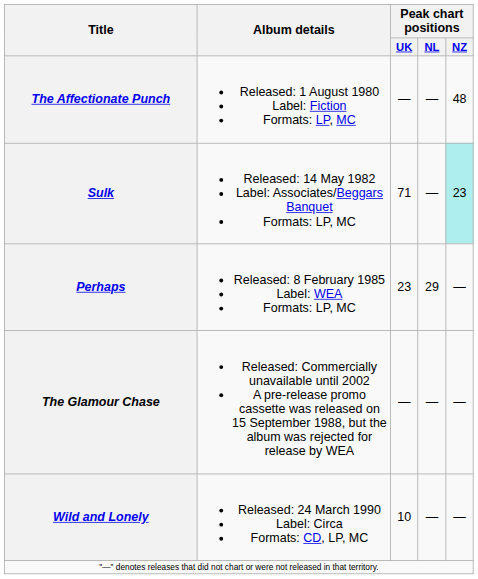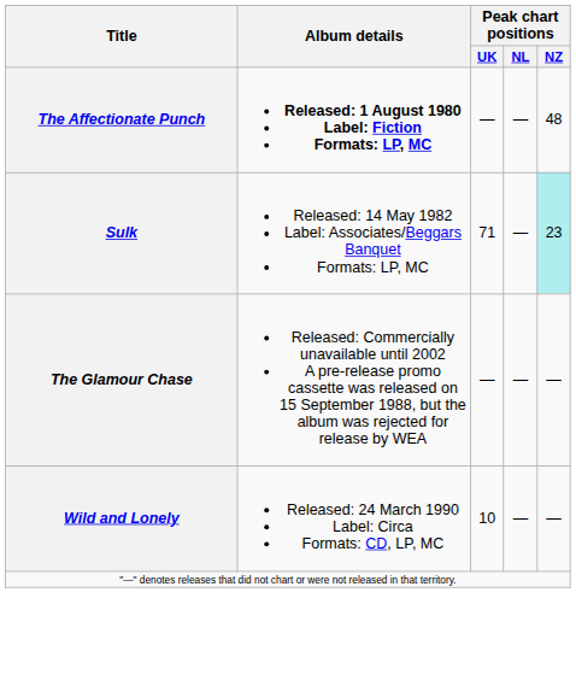 <table class="wikitable plainrowheaders" style="text-align:center;">
 <tr>
 <th rowspan="2" scope="col" style="width:15em;">Title</th>
 <th rowspan="2" scope="col" style="width:15em;">Album details</th>
 <th colspan="3">Peak chart positions</th>
 </tr>
 <tr>
 <th scope="col" style="width:2em;font-size:90%;"><a href='#'>UK</a><br></th>
 <th scope="col" style="width:2em;font-size:90%;"><a href='#'>NL</a><br></th>
 <th scope="col" style="width:2em;font-size:90%;"><a href='#'>NZ</a><br></th>
 </tr>
 <tr>
 <th scope="row"><em><a href='#'>The Affectionate Punch</a></em></th>
-<td><br><ul><li>Released: 1 August 1980</li><li>Label: <a href='#'>Fiction</a></li><li>Formats: <a href='#'>LP</a>, <a href='#'>MC</a></li></ul></td>
+<td><strong><br><ul><li>Released: 1 August 1980</li><li>Label: <a href='#'>Fiction</a></li><li>Formats: <a href='#'>LP</a>, <a href='#'>MC</a></li></ul></strong></td>
 <td>—</td>
 <td>—</td>
 <td>48</td>
 </tr>
 <tr>
 <th scope="row"><em><a href='#'>Sulk</a></em></th>
 <td><br><ul><li>Released: 14 May 1982</li><li>Label: Associates/<a href='#'>Beggars Banquet</a></li><li>Formats: LP, MC</li></ul></td>
 <td>71</td>
 <td>—</td>
 <td style="background: paleturquoise;">23</td>
-</tr>
-<tr>
-<th scope="row"><em><a href='#'>Perhaps</a></em></th>
-<td><br><ul><li>Released: 8 February 1985</li><li>Label: <a href='#'>WEA</a></li><li>Formats: LP, MC</li></ul></td>
-<td>23</td>
-<td>29</td>
-<td>—</td>
 </tr>
 <tr>
 <th scope="row"><em>The Glamour Chase</em></th>
 <td><br><ul><li>Released: Commercially unavailable until 2002</li><li>A pre-release promo cassette was released on 15 September 1988, but the album was rejected for release by WEA</li></ul></td>
 <td>—</td>
 <td>—</td>
 <td>—</td>
 </tr>
 <tr>
 <th scope="row"><em><a href='#'>Wild and Lonely</a></em></th>
 <td><br><ul><li>Released: 24 March 1990</li><li>Label: Circa</li><li>Formats: <a href='#'>CD</a>, LP, MC</li></ul></td>
 <td>10</td>
 <td>—</td>
 <td>—</td>
 </tr>
 <tr>
 <td colspan="5" style="font-size:8pt">"—" denotes releases that did not chart or were not released in that territory.</td>
 </tr>
 </table>
